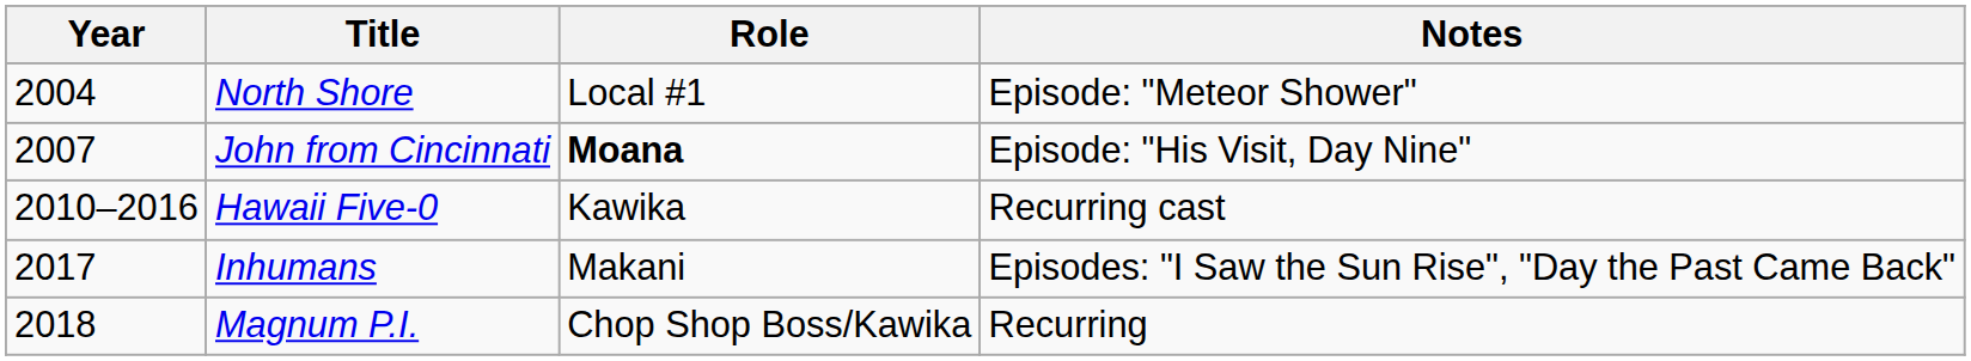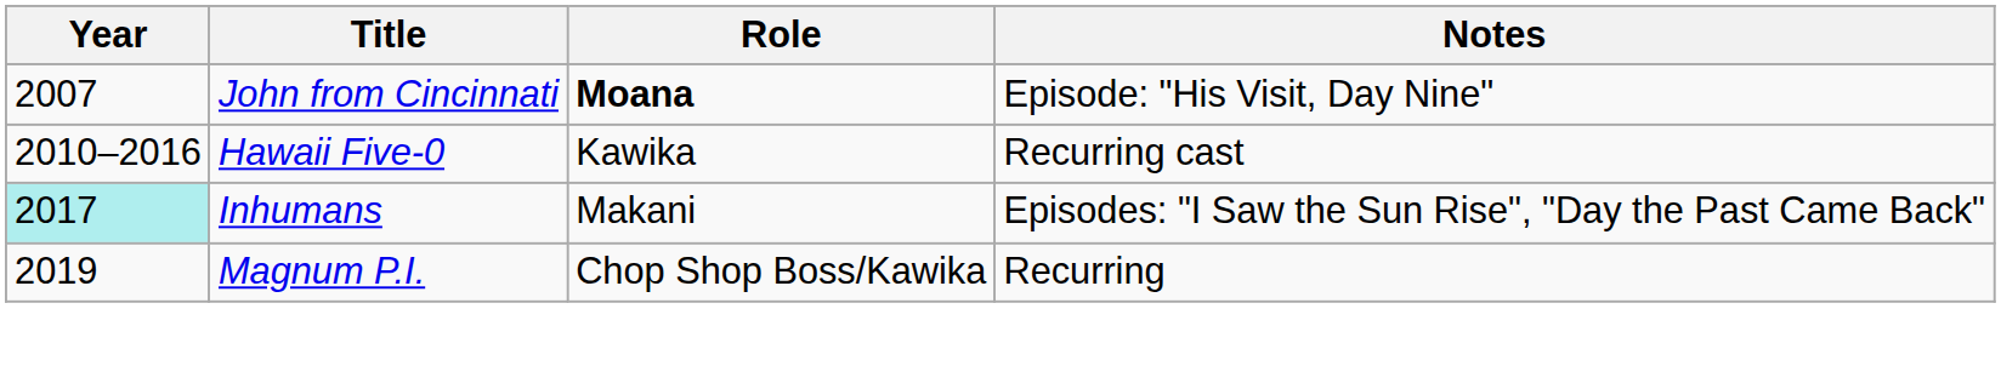 <table class="wikitable plainrowheaders sortable">
 <tr>
 <th scope="col">Year</th>
 <th scope="col">Title</th>
 <th scope="col">Role</th>
 <th scope="col" class="unsortable">Notes</th>
-</tr>
-<tr>
-<td>2004</td>
-<td scope="row"><em><a href='#'>North Shore</a></em></td>
-<td>Local #1</td>
-<td>Episode: "Meteor Shower"</td>
 </tr>
 <tr>
 <td>2007</td>
 <td scope="row"><em><a href='#'>John from Cincinnati</a></em></td>
 <td><strong>Moana</strong></td>
 <td>Episode: "His Visit, Day Nine"</td>
 </tr>
 <tr>
 <td>2010–2016</td>
 <td scope="row"><em><a href='#'>Hawaii Five-0</a></em></td>
 <td>Kawika</td>
 <td>Recurring cast</td>
 </tr>
 <tr>
-<td>2017</td>
+<td style="background: paleturquoise;">2017</td>
 <td scope="row"><em><a href='#'>Inhumans</a></em></td>
 <td>Makani</td>
 <td>Episodes: "I Saw the Sun Rise", "Day the Past Came Back"</td>
 </tr>
 <tr>
-<td>2018</td>
+<td>2019</td>
 <td scope="row"><em><a href='#'>Magnum P.I.</a></em></td>
 <td>Chop Shop Boss/Kawika</td>
 <td>Recurring</td>
 </tr>
 </table>
